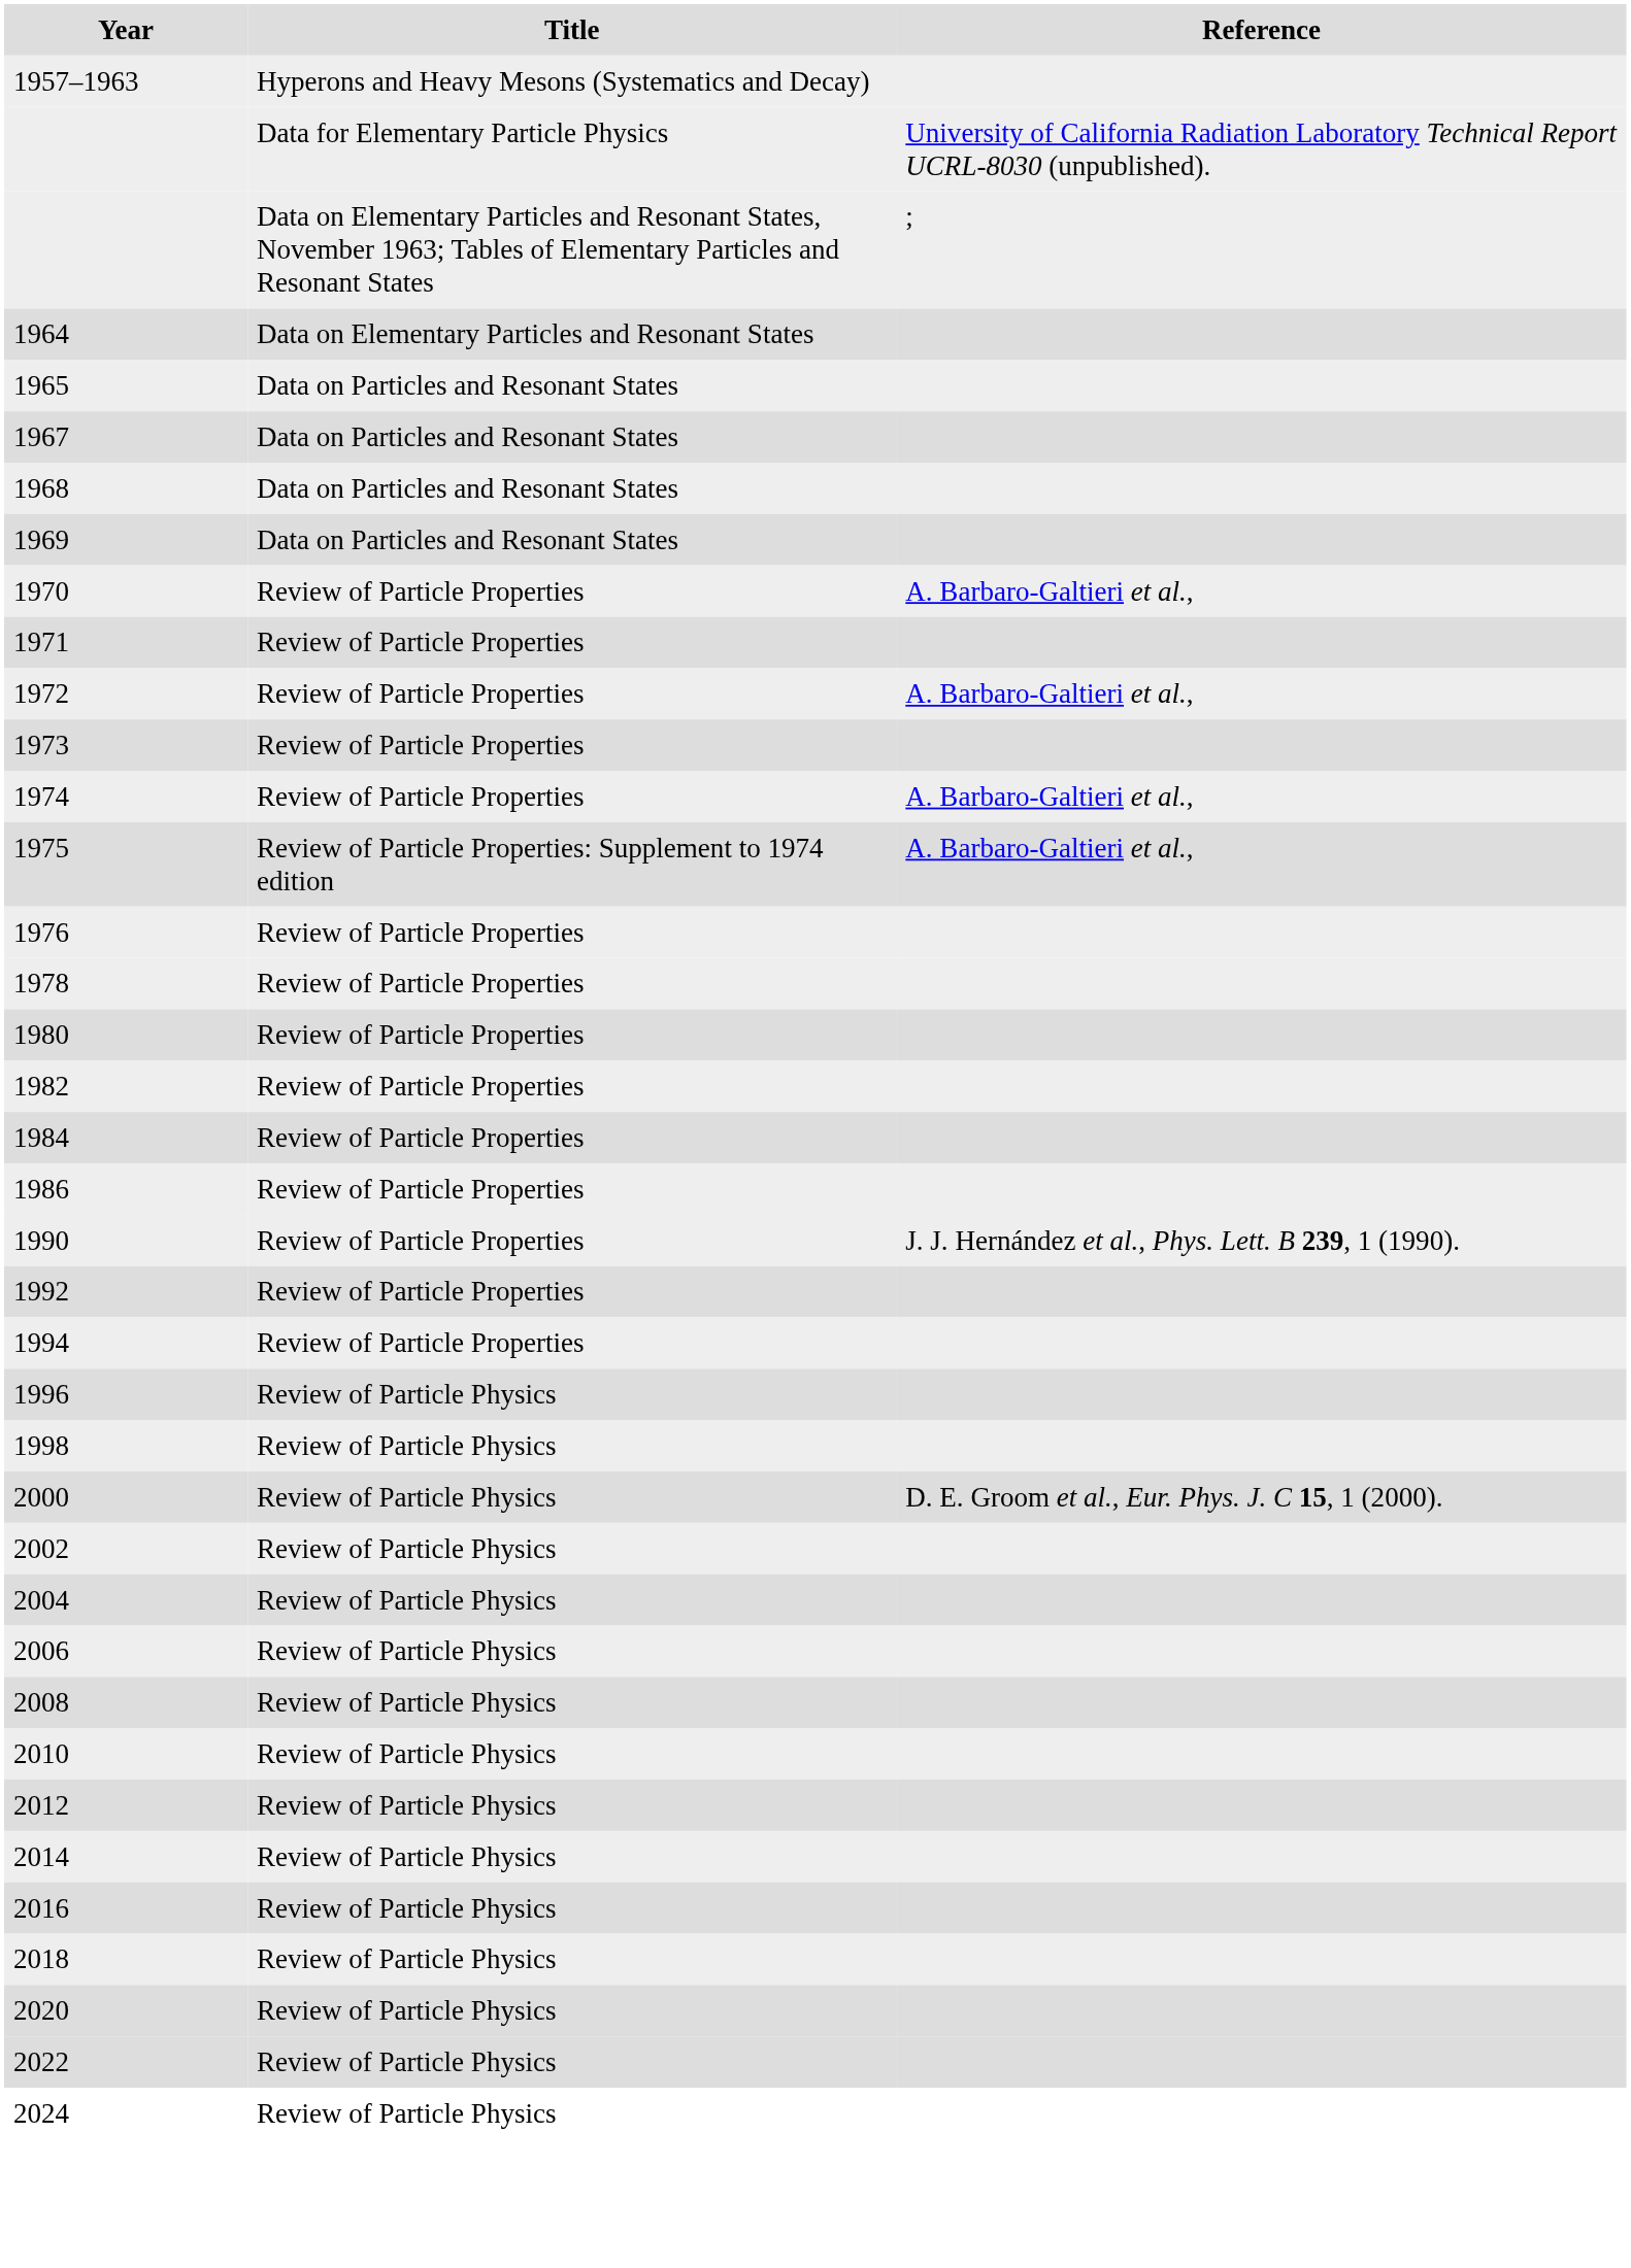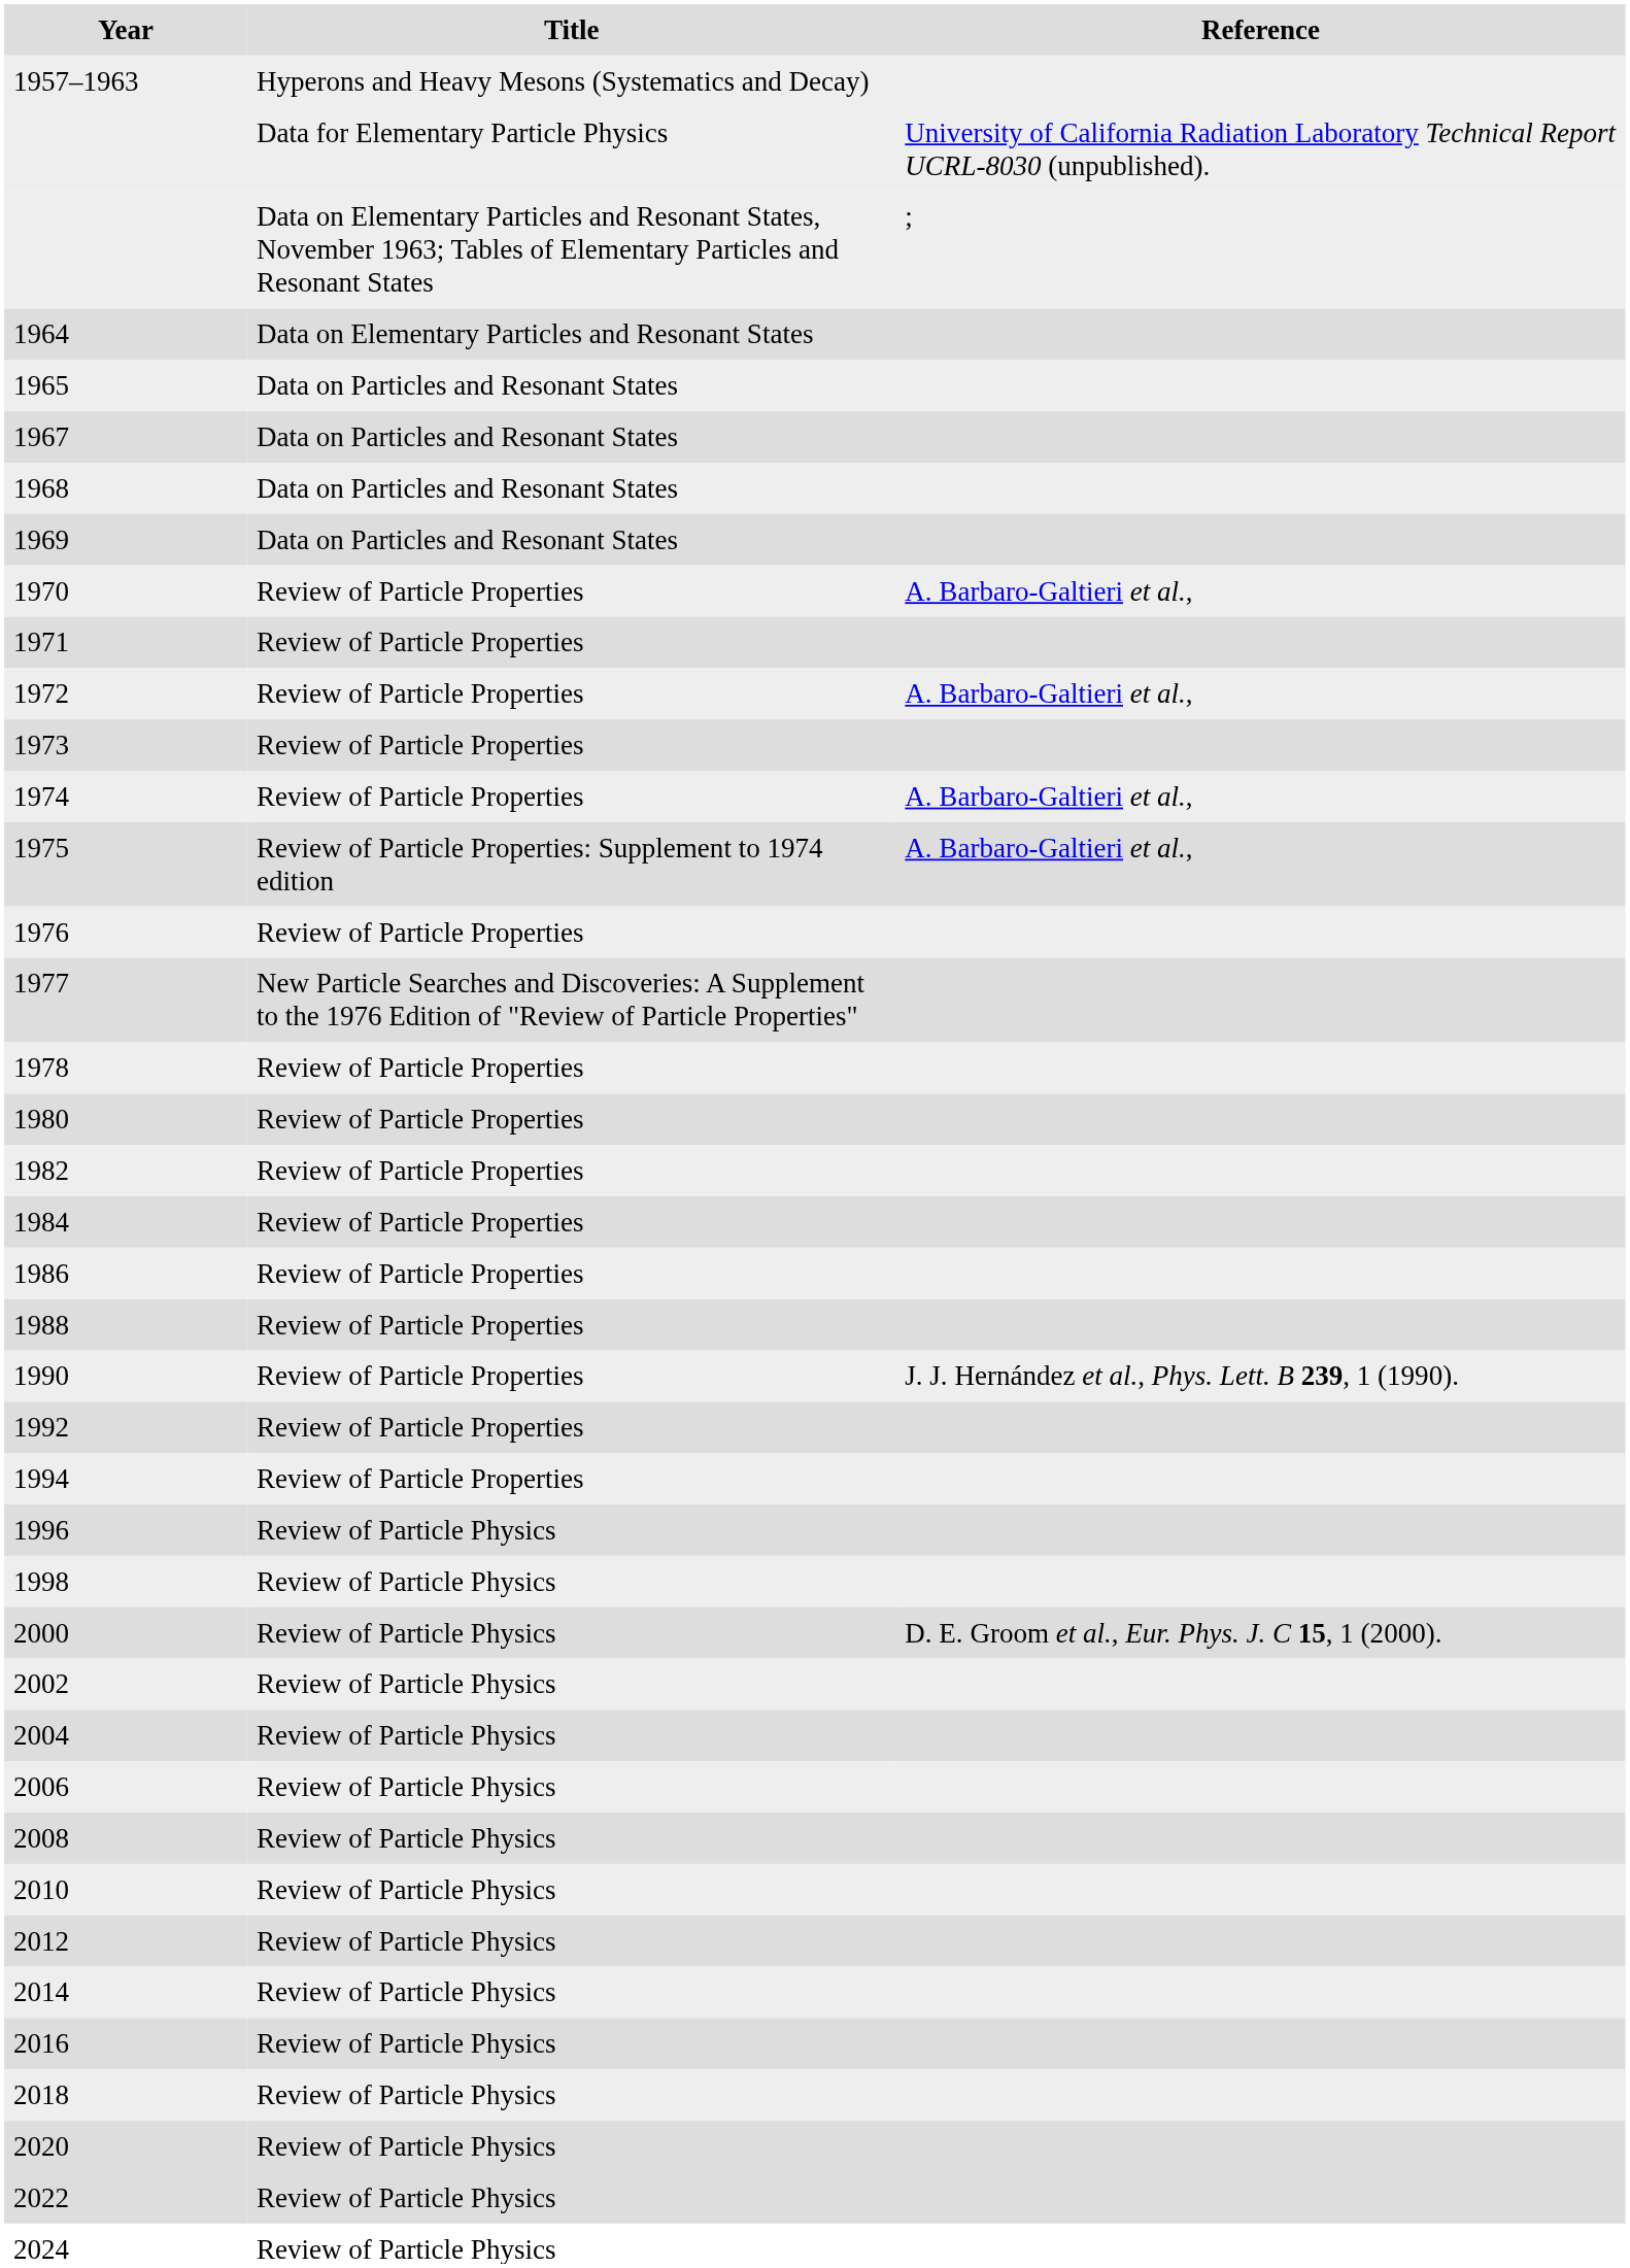 <table border="0" cellpadding="5" cellspacing="0" width="100%" align="center" style="vertical-align:top;font-size:95%">
 <tr style="background:#ddd;">
 <th width="15%">Year</th>
 <th width="40%">Title</th>
 <th width="45%">Reference</th>
 </tr>
 <tr style="background:#eee;" valign="top">
 <td>1957–1963</td>
 <td>Hyperons and Heavy Mesons (Systematics and Decay)</td>
 <td></td>
 </tr>
 <tr style="background:#eee;" valign="top">
 <td></td>
 <td>Data for Elementary Particle Physics</td>
 <td><a href='#'>University of California Radiation Laboratory</a> <em>Technical Report UCRL-8030</em> (unpublished).</td>
 </tr>
 <tr style="background:#eee;" valign="top">
 <td></td>
 <td>Data on Elementary Particles and Resonant States, November 1963; Tables of Elementary Particles and Resonant States</td>
 <td>;<br> </td>
 </tr>
 <tr style="background:#ddd;" valign="top">
 <td>1964</td>
 <td>Data on Elementary Particles and Resonant States</td>
 <td></td>
 </tr>
 <tr style="background:#eee;" valign="top">
 <td>1965</td>
 <td>Data on Particles and Resonant States</td>
 <td></td>
 </tr>
 <tr style="background:#ddd;" valign="top">
 <td>1967</td>
 <td>Data on Particles and Resonant States</td>
 <td></td>
 </tr>
 <tr style="background:#eee;" valign="top">
 <td>1968</td>
 <td>Data on Particles and Resonant States</td>
 <td></td>
 </tr>
 <tr style="background:#ddd;" valign="top">
 <td>1969</td>
 <td>Data on Particles and Resonant States</td>
 <td></td>
 </tr>
 <tr style="background:#eee;" valign="top">
 <td>1970</td>
 <td>Review of Particle Properties</td>
 <td><a href='#'>A. Barbaro-Galtieri</a> <em>et al.</em>, </td>
 </tr>
 <tr style="background:#ddd;" valign="top">
 <td>1971</td>
 <td>Review of Particle Properties</td>
 <td></td>
 </tr>
 <tr style="background:#eee;" valign="top">
 <td>1972</td>
 <td>Review of Particle Properties</td>
 <td><a href='#'>A. Barbaro-Galtieri</a> <em>et al.</em>, </td>
 </tr>
 <tr style="background:#ddd;" valign="top">
 <td>1973</td>
 <td>Review of Particle Properties</td>
 <td></td>
 </tr>
 <tr style="background:#eee;" valign="top">
 <td>1974</td>
 <td>Review of Particle Properties</td>
 <td><a href='#'>A. Barbaro-Galtieri</a> <em>et al.</em>, </td>
 </tr>
 <tr style="background:#ddd;" valign="top">
 <td>1975</td>
 <td>Review of Particle Properties: Supplement to 1974 edition</td>
 <td><a href='#'>A. Barbaro-Galtieri</a> <em>et al.</em>, </td>
 </tr>
 <tr style="background:#eee;" valign="top">
 <td>1976</td>
 <td>Review of Particle Properties</td>
 <td></td>
 </tr>
+<tr style="background:#ddd;" valign="top">
+<td>1977</td>
+<td>New Particle Searches and Discoveries: A Supplement to the 1976 Edition of "Review of Particle Properties"</td>
+<td></td>
+</tr>
 <tr style="background:#eee;" valign="top">
 <td>1978</td>
 <td>Review of Particle Properties</td>
 <td></td>
 </tr>
 <tr style="background:#ddd;" valign="top">
 <td>1980</td>
 <td>Review of Particle Properties</td>
 <td></td>
 </tr>
 <tr style="background:#eee;" valign="top">
 <td>1982</td>
 <td>Review of Particle Properties</td>
 <td></td>
 </tr>
 <tr style="background:#ddd;" valign="top">
 <td>1984</td>
 <td>Review of Particle Properties</td>
 <td></td>
 </tr>
 <tr style="background:#eee;" valign="top">
 <td>1986</td>
+<td>Review of Particle Properties</td>
+<td></td>
+</tr>
+<tr style="background:#ddd;" valign="top">
+<td>1988</td>
 <td>Review of Particle Properties</td>
 <td></td>
 </tr>
 <tr style="background:#eee;" valign="top">
 <td>1990</td>
 <td>Review of Particle Properties</td>
 <td>J. J. Hernández <em>et al.</em>, <em>Phys. Lett. B</em> <strong>239</strong>, 1 (1990).</td>
 </tr>
 <tr style="background:#ddd;" valign="top">
 <td>1992</td>
 <td>Review of Particle Properties</td>
 <td></td>
 </tr>
 <tr style="background:#eee;" valign="top">
 <td>1994</td>
 <td>Review of Particle Properties</td>
 <td></td>
 </tr>
 <tr style="background:#ddd;" valign="top">
 <td>1996</td>
 <td>Review of Particle Physics</td>
 <td></td>
 </tr>
 <tr style="background:#eee;" valign="top">
 <td>1998</td>
 <td>Review of Particle Physics</td>
 <td></td>
 </tr>
 <tr style="background:#ddd;" valign="top">
 <td>2000</td>
 <td>Review of Particle Physics</td>
 <td>D. E. Groom <em>et al.</em>, <em>Eur. Phys. J. C</em> <strong>15</strong>, 1 (2000).</td>
 </tr>
 <tr style="background:#eee;" valign="top">
 <td>2002</td>
 <td>Review of Particle Physics</td>
 <td></td>
 </tr>
 <tr style="background:#ddd;" valign="top">
 <td>2004</td>
 <td>Review of Particle Physics</td>
 <td></td>
 </tr>
 <tr style="background:#eee;" valign="top">
 <td>2006</td>
 <td>Review of Particle Physics</td>
 <td></td>
 </tr>
 <tr style="background:#ddd;" valign="top">
 <td>2008</td>
 <td>Review of Particle Physics</td>
 <td></td>
 </tr>
 <tr style="background:#eee;" valign="top">
 <td>2010</td>
 <td>Review of Particle Physics</td>
 <td></td>
 </tr>
 <tr style="background:#ddd;" valign="top">
 <td>2012</td>
 <td>Review of Particle Physics</td>
 <td></td>
 </tr>
 <tr style="background:#eee;" valign="top">
 <td>2014</td>
 <td>Review of Particle Physics</td>
 <td></td>
 </tr>
 <tr style="background:#ddd;" valign="top">
 <td>2016</td>
 <td>Review of Particle Physics</td>
 <td></td>
 </tr>
 <tr style="background:#eee;" valign="top">
 <td>2018</td>
 <td>Review of Particle Physics</td>
 <td></td>
 </tr>
 <tr style="background:#ddd;" valign="top">
 <td>2020</td>
 <td>Review of Particle Physics</td>
 <td></td>
 </tr>
 <tr style="background:#ddd;" valign="top">
 <td>2022</td>
 <td>Review of Particle Physics</td>
 <td></td>
 </tr>
 <tr>
 <td>2024</td>
 <td>Review of Particle Physics</td>
 <td></td>
 </tr>
 </table>
